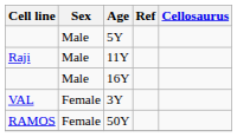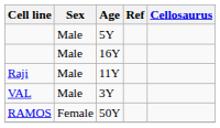 <table class="wikitable sortable">
 <tr>
 <th>Cell line</th>
 <th>Sex</th>
 <th>Age</th>
 <th>Ref</th>
 <th><a href='#'>Cellosaurus</a></th>
 </tr>
 <tr>
 <td></td>
 <td>Male</td>
 <td>5Y</td>
 <td></td>
 <td></td>
 </tr>
 <tr>
+<td></td>
+<td>Male</td>
+<td>16Y</td>
+<td></td>
+<td></td>
+</tr>
+<tr>
 <td><a href='#'>Raji</a></td>
 <td>Male</td>
 <td>11Y</td>
 <td></td>
 <td></td>
 </tr>
 <tr>
-<td></td>
+<td><a href='#'>VAL</a></td>
 <td>Male</td>
-<td>16Y</td>
-<td></td>
-<td></td>
-</tr>
-<tr>
-<td><a href='#'>VAL</a></td>
-<td>Female</td>
 <td>3Y</td>
 <td></td>
 <td></td>
 </tr>
 <tr>
 <td><a href='#'>RAMOS</a></td>
 <td>Female</td>
 <td>50Y</td>
 <td></td>
 <td></td>
 </tr>
 <tr>
 </tr>
 </table>
